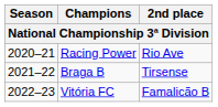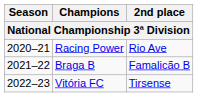 <table class="wikitable">
 <tr>
 <th>Season</th>
 <th>Champions</th>
 <th>2nd place</th>
 </tr>
 <tr>
 <th colspan=3>National Championship 3ª Division</th>
 </tr>
 <tr>
 <td>2020–21</td>
 <td><a href='#'>Racing Power</a></td>
 <td><a href='#'>Rio Ave</a></td>
 </tr>
 <tr>
 <td>2021–22</td>
 <td><a href='#'>Braga B</a></td>
-<td><a href='#'>Tirsense</a></td>
+<td><a href='#'>Famalicão B</a></td>
 </tr>
 <tr>
 <td>2022–23</td>
 <td><a href='#'>Vitória FC</a></td>
-<td><a href='#'>Famalicão B</a></td>
+<td><a href='#'>Tirsense</a></td>
 </tr>
 </table>
